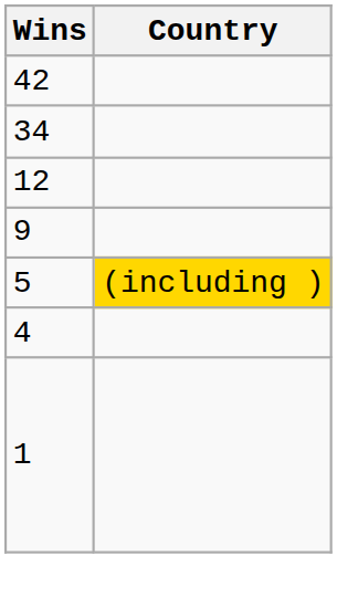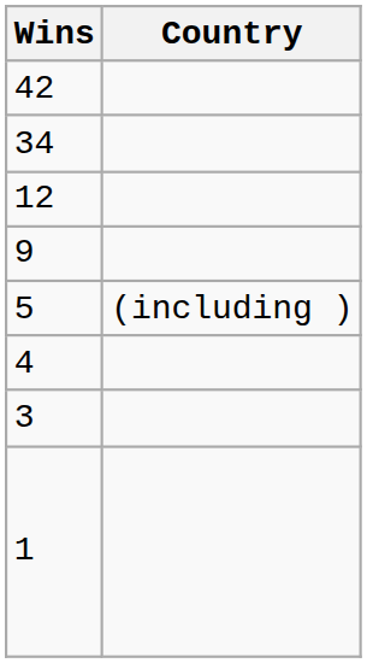 <table class="wikitable">
 <tr>
 <th>Wins</th>
 <th>Country</th>
 </tr>
 <tr>
 <td>42</td>
 <td></td>
 </tr>
 <tr>
 <td>34</td>
 <td></td>
 </tr>
 <tr>
 <td>12</td>
 <td></td>
 </tr>
 <tr>
 <td>9</td>
 <td></td>
 </tr>
 <tr>
 <td>5</td>
-<td style="background: gold;"> (including )</td>
+<td> (including )</td>
 </tr>
 <tr>
 <td>4</td>
 <td></td>
 </tr>
 <tr>
+<td>3</td>
+<td><br></td>
+</tr>
+<tr>
 <td>1</td>
 <td><br><br><br><br><br></td>
 </tr>
 </table>
